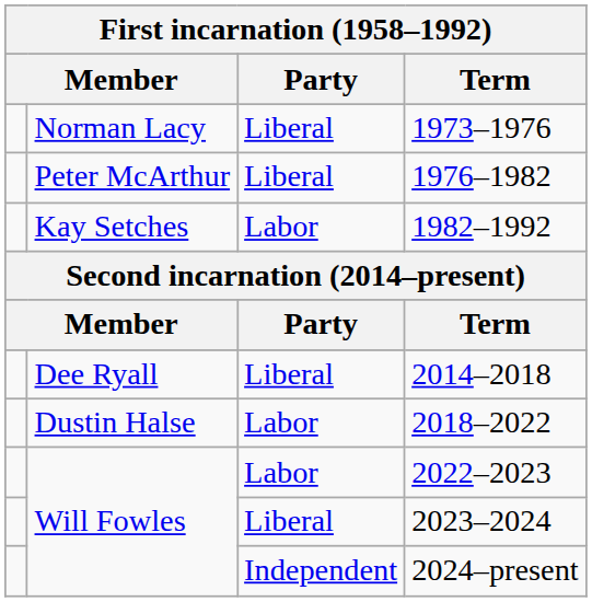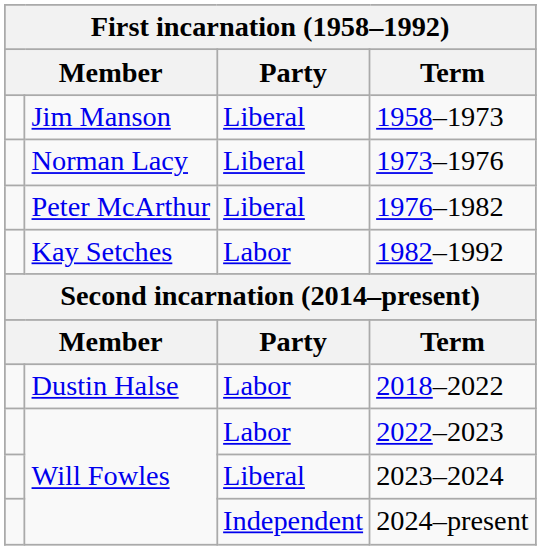 <table class="wikitable">
 <tr>
 <th colspan="4">First incarnation (1958–1992)</th>
 </tr>
 <tr>
 <th colspan="2">Member</th>
 <th>Party</th>
 <th>Term</th>
+</tr>
+<tr>
+<td> </td>
+<td><a href='#'>Jim Manson</a></td>
+<td><a href='#'>Liberal</a></td>
+<td><a href='#'>1958</a>–1973</td>
 </tr>
 <tr>
 <td> </td>
 <td><a href='#'>Norman Lacy</a></td>
 <td><a href='#'>Liberal</a></td>
 <td><a href='#'>1973</a>–1976</td>
 </tr>
 <tr>
 <td> </td>
 <td><a href='#'>Peter McArthur</a></td>
 <td><a href='#'>Liberal</a></td>
 <td><a href='#'>1976</a>–1982</td>
 </tr>
 <tr>
 <td> </td>
 <td><a href='#'>Kay Setches</a></td>
 <td><a href='#'>Labor</a></td>
 <td><a href='#'>1982</a>–1992</td>
 </tr>
 <tr>
 <th colspan="4">Second incarnation (2014–present)</th>
 </tr>
 <tr>
 <th colspan="2">Member</th>
 <th>Party</th>
 <th>Term</th>
 </tr>
 <tr>
 <td> </td>
-<td><a href='#'>Dee Ryall</a></td>
-<td><a href='#'>Liberal</a></td>
-<td><a href='#'>2014</a>–2018</td>
-</tr>
-<tr>
-<td> </td>
 <td><a href='#'>Dustin Halse</a></td>
 <td><a href='#'>Labor</a></td>
 <td><a href='#'>2018</a>–2022</td>
 </tr>
 <tr>
 <td> </td>
 <td rowspan="3"><a href='#'>Will Fowles</a></td>
 <td><a href='#'>Labor</a></td>
 <td><a href='#'>2022</a>–2023</td>
 </tr>
 <tr>
 <td> </td>
 <td><a href='#'>Liberal</a></td>
 <td>2023–2024</td>
 </tr>
 <tr>
 <td> </td>
 <td><a href='#'>Independent</a></td>
 <td>2024–present</td>
 </tr>
 </table>
